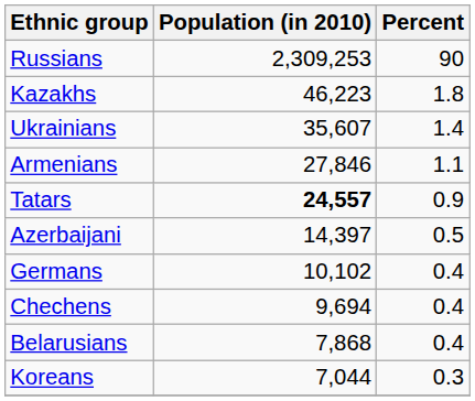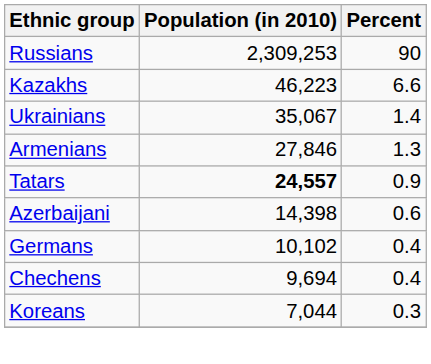 <table class="wikitable">
 <tr>
 <th>Ethnic group</th>
 <th>Population (in 2010)</th>
 <th>Percent</th>
 </tr>
 <tr>
 <td><a href='#'>Russians</a></td>
 <td style="text-align:right;">2,309,253</td>
 <td style="text-align:right;">90</td>
 </tr>
 <tr>
 <td><a href='#'>Kazakhs</a></td>
 <td style="text-align:right;">46,223</td>
-<td style="text-align:right;">1.8</td>
+<td style="text-align:right;">6.6</td>
 </tr>
 <tr>
 <td><a href='#'>Ukrainians</a></td>
-<td style="text-align:right;">35,607</td>
+<td style="text-align:right;">35,067</td>
 <td style="text-align:right;">1.4</td>
 </tr>
 <tr>
 <td><a href='#'>Armenians</a></td>
 <td style="text-align:right;">27,846</td>
-<td style="text-align:right;">1.1</td>
+<td style="text-align:right;">1.3</td>
 </tr>
 <tr>
 <td><a href='#'>Tatars</a></td>
 <td style="text-align:right;"><strong>24,557</strong></td>
 <td style="text-align:right;">0.9</td>
 </tr>
 <tr>
 <td><a href='#'>Azerbaijani</a></td>
-<td style="text-align:right;">14,397</td>
-<td style="text-align:right;">0.5</td>
+<td style="text-align:right;">14,398</td>
+<td style="text-align:right;">0.6</td>
 </tr>
 <tr>
 <td><a href='#'>Germans</a></td>
 <td style="text-align:right;">10,102</td>
 <td style="text-align:right;">0.4</td>
 </tr>
 <tr>
 <td><a href='#'>Chechens</a></td>
 <td style="text-align:right;">9,694</td>
 <td style="text-align:right;">0.4</td>
 </tr>
 <tr>
-<td><a href='#'>Belarusians</a></td>
-<td style="text-align:right;">7,868</td>
-<td style="text-align:right;">0.4</td>
-</tr>
-<tr>
 <td><a href='#'>Koreans</a></td>
 <td style="text-align:right;">7,044</td>
 <td style="text-align:right;">0.3</td>
 </tr>
 <tr>
 </tr>
 </table>
